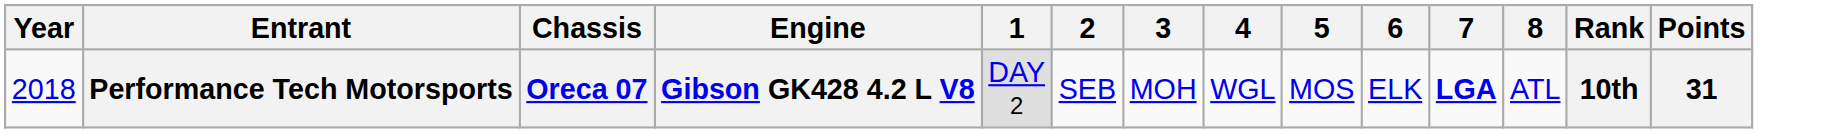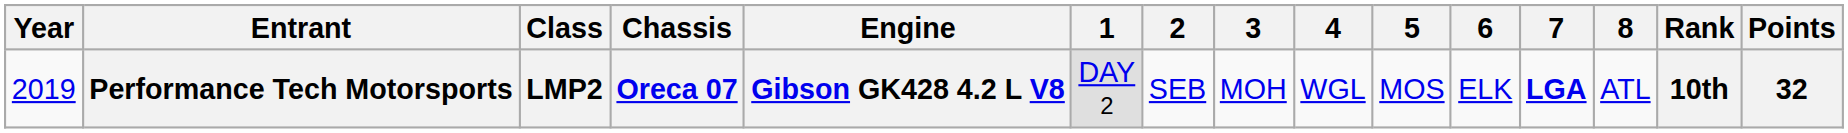 <table class="wikitable" style="text-align:center; font-size:85%">
 <tr>
 <th>Year</th>
 <th>Entrant</th>
+<th>Class</th>
 <th>Chassis</th>
 <th>Engine</th>
 <th>1</th>
 <th>2</th>
 <th>3</th>
 <th>4</th>
 <th>5</th>
 <th>6</th>
 <th>7</th>
 <th>8</th>
 <th>Rank</th>
 <th>Points</th>
 </tr>
 <tr>
-<td><a href='#'>2018</a></td>
+<td><a href='#'>2019</a></td>
 <th>Performance Tech Motorsports</th>
+<th>LMP2</th>
 <th><a href='#'>Oreca 07</a></th>
 <th><a href='#'>Gibson</a> GK428 4.2 L <a href='#'>V8</a></th>
 <td style="background:#DFDFDF;"><a href='#'>DAY</a><br><small>2</small></td>
 <td><a href='#'>SEB</a></td>
 <td><a href='#'>MOH</a></td>
 <td><a href='#'>WGL</a></td>
 <td><a href='#'>MOS</a></td>
 <td><a href='#'>ELK</a></td>
 <td><strong><a href='#'>LGA</a></strong></td>
 <td><a href='#'>ATL</a></td>
 <th>10th</th>
-<th>31</th>
+<th>32</th>
 </tr>
 </table>
